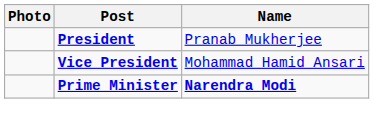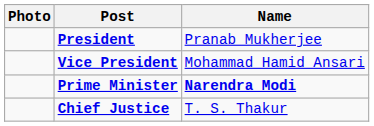 <table class=wikitable>
 <tr>
 <th>Photo</th>
 <th>Post</th>
 <th>Name</th>
 </tr>
 <tr>
 <td></td>
 <td><strong><a href='#'>President</a></strong></td>
 <td><a href='#'>Pranab Mukherjee</a></td>
 </tr>
 <tr>
 <td></td>
 <td><strong><a href='#'>Vice President</a></strong></td>
 <td><a href='#'>Mohammad Hamid Ansari</a></td>
 </tr>
 <tr>
 <td></td>
 <td><strong><a href='#'>Prime Minister</a></strong></td>
 <td><strong><a href='#'>Narendra Modi</a></strong></td>
 </tr>
+<tr>
+<td></td>
+<td><strong><a href='#'>Chief Justice</a></strong></td>
+<td><a href='#'>T. S. Thakur</a></td>
+</tr>
 </table>
